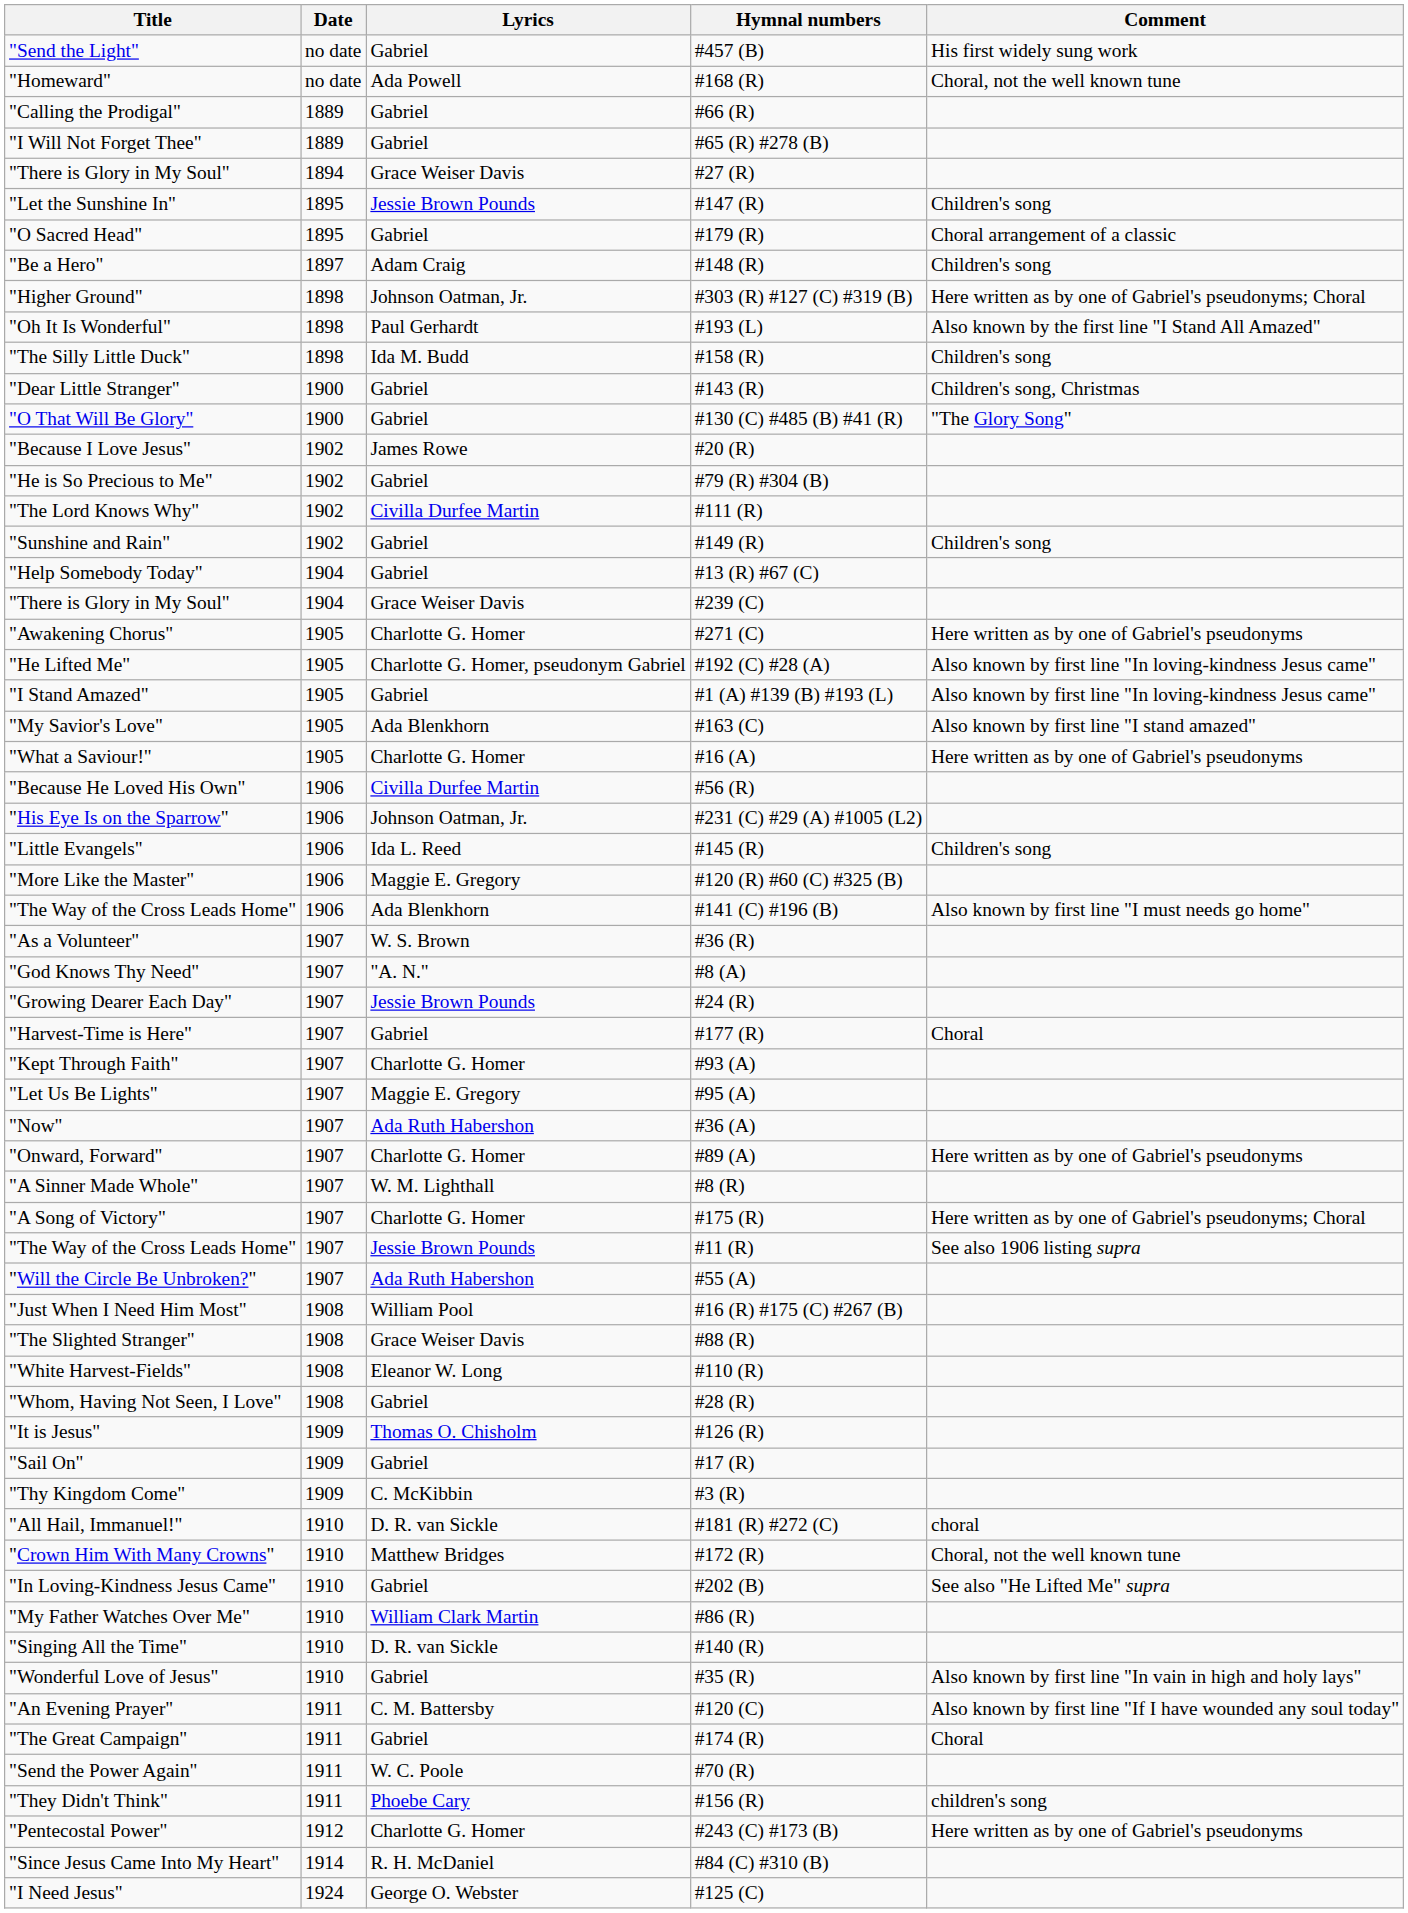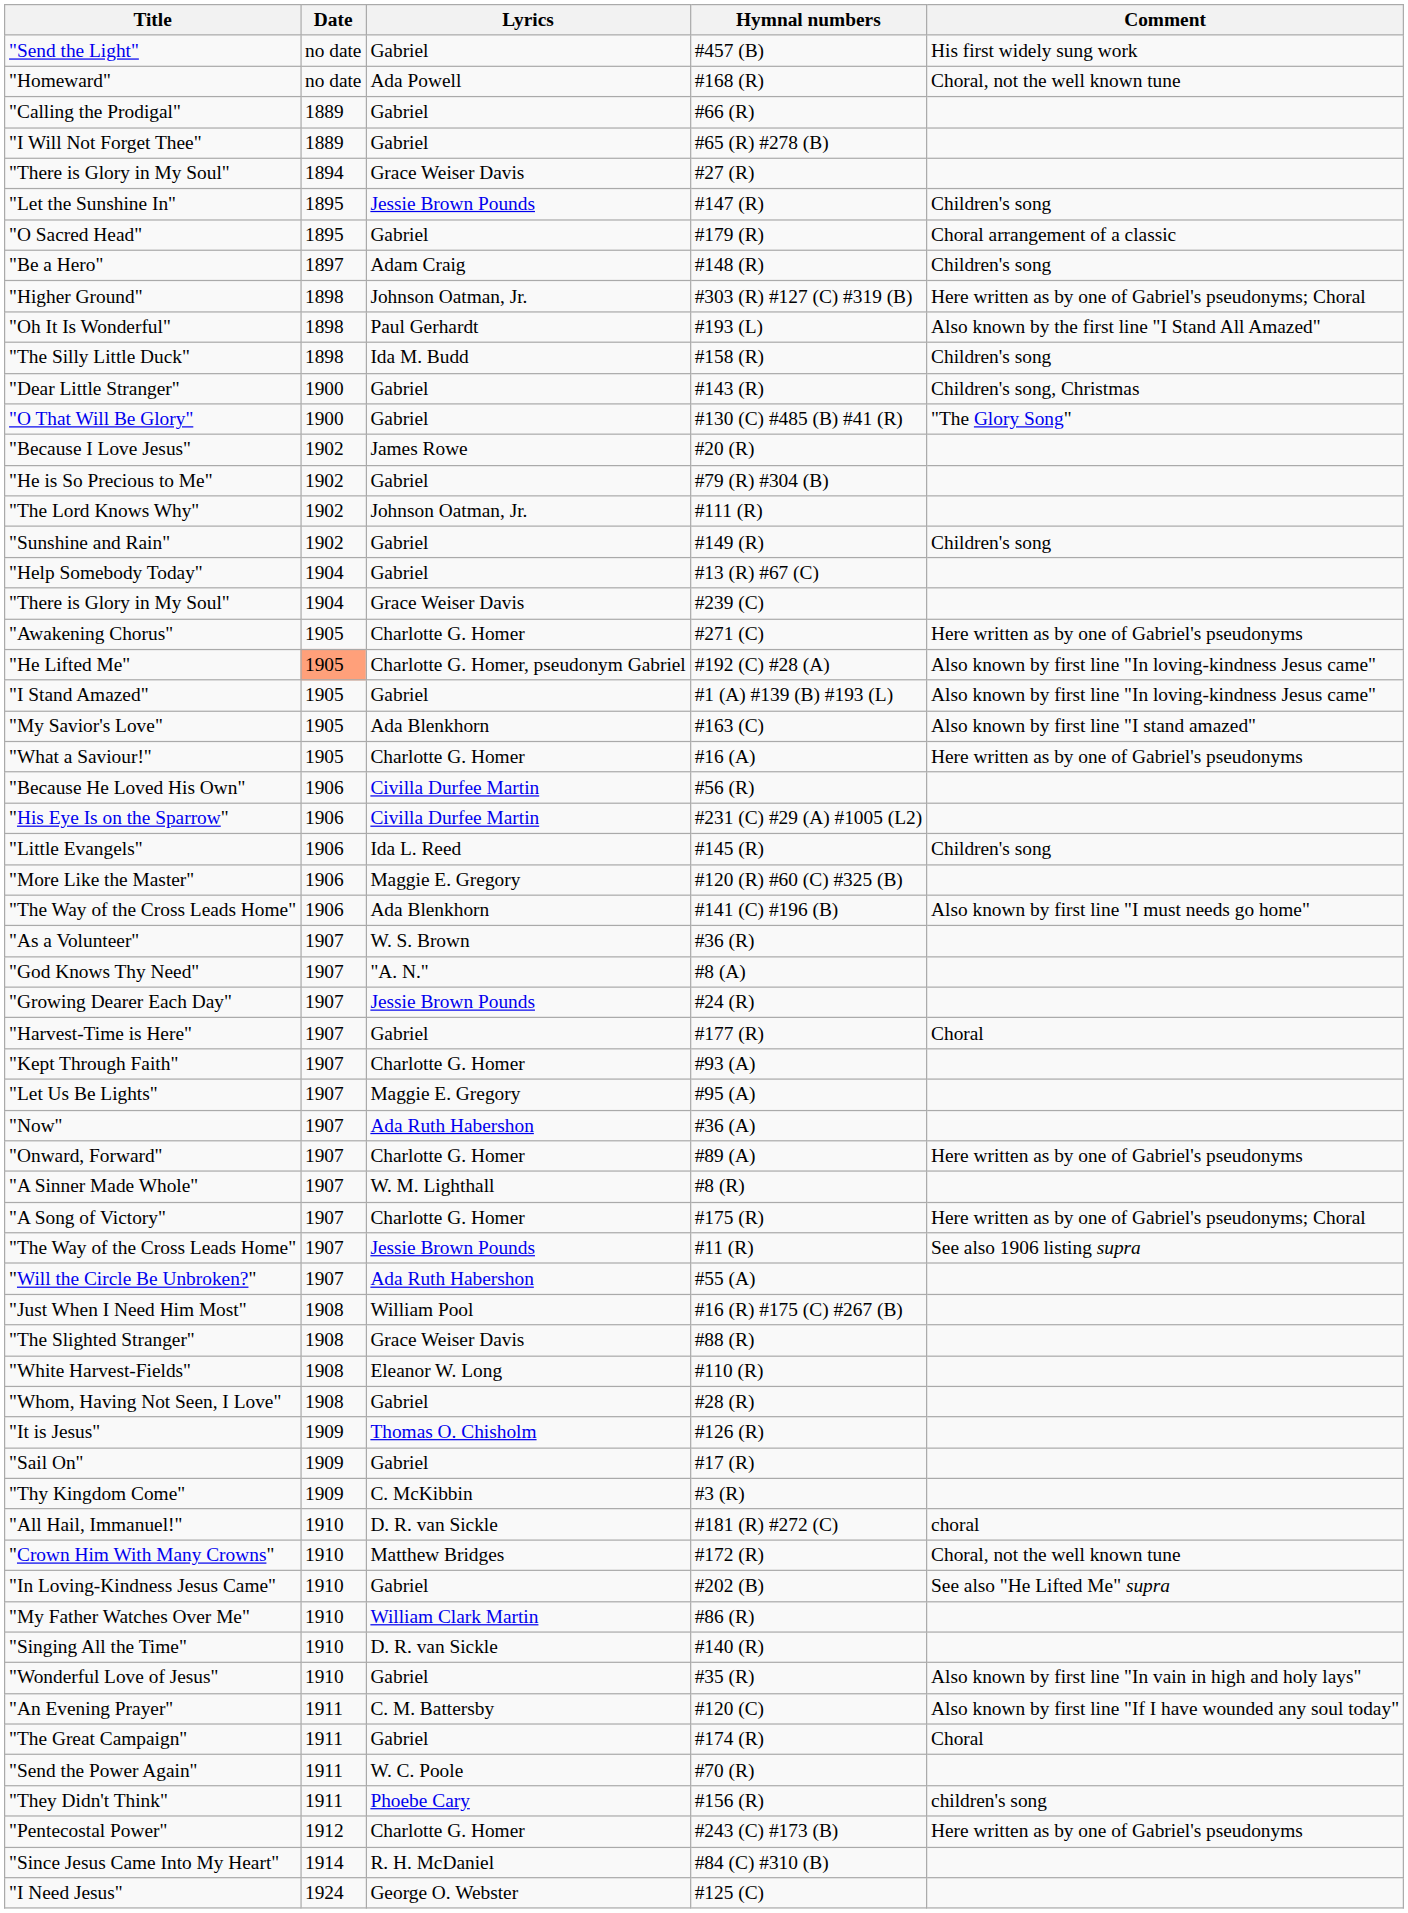 <table class="wikitable">
 <tr>
 <th>Title</th>
 <th>Date</th>
 <th>Lyrics</th>
 <th>Hymnal numbers</th>
 <th>Comment</th>
 </tr>
 <tr>
 <td><a href='#'>"Send the Light"</a></td>
 <td>no date</td>
 <td>Gabriel</td>
 <td>#457 (B)</td>
 <td>His first widely sung work</td>
 </tr>
 <tr>
 <td>"Homeward"</td>
 <td>no date</td>
 <td>Ada Powell</td>
 <td>#168 (R)</td>
 <td>Choral, not the well known tune</td>
 </tr>
 <tr>
 <td>"Calling the Prodigal"</td>
 <td>1889</td>
 <td>Gabriel</td>
 <td>#66 (R)</td>
 <td></td>
 </tr>
 <tr>
 <td>"I Will Not Forget Thee"</td>
 <td>1889</td>
 <td>Gabriel</td>
 <td>#65 (R) #278 (B)</td>
 <td></td>
 </tr>
 <tr>
 <td>"There is Glory in My Soul"</td>
 <td>1894</td>
 <td>Grace Weiser Davis</td>
 <td>#27 (R)</td>
 <td></td>
 </tr>
 <tr>
 <td>"Let the Sunshine In"</td>
 <td>1895</td>
 <td><a href='#'>Jessie Brown Pounds</a></td>
 <td>#147 (R)</td>
 <td>Children's song</td>
 </tr>
 <tr>
 <td>"O Sacred Head"</td>
 <td>1895</td>
 <td>Gabriel</td>
 <td>#179 (R)</td>
 <td>Choral arrangement of a classic</td>
 </tr>
 <tr>
 <td>"Be a Hero"</td>
 <td>1897</td>
 <td>Adam Craig</td>
 <td>#148 (R)</td>
 <td>Children's song</td>
 </tr>
 <tr>
 <td>"Higher Ground"</td>
 <td>1898</td>
 <td>Johnson Oatman, Jr.</td>
 <td>#303 (R) #127 (C) #319 (B)</td>
 <td>Here written as by one of Gabriel's pseudonyms; Choral</td>
 </tr>
 <tr>
 <td>"Oh It Is Wonderful"</td>
 <td>1898</td>
 <td>Paul Gerhardt</td>
 <td>#193 (L)</td>
 <td>Also known by the first line "I Stand All Amazed"</td>
 </tr>
 <tr>
 <td>"The Silly Little Duck"</td>
 <td>1898</td>
 <td>Ida M. Budd</td>
 <td>#158 (R)</td>
 <td>Children's song</td>
 </tr>
 <tr>
 <td>"Dear Little Stranger"</td>
 <td>1900</td>
 <td>Gabriel</td>
 <td>#143 (R)</td>
 <td>Children's song, Christmas</td>
 </tr>
 <tr>
 <td><a href='#'>"O That Will Be Glory"</a></td>
 <td>1900</td>
 <td>Gabriel</td>
 <td>#130 (C) #485 (B) #41 (R)</td>
 <td>"The <a href='#'>Glory Song</a>"</td>
 </tr>
 <tr>
 <td>"Because I Love Jesus"</td>
 <td>1902</td>
 <td>James Rowe</td>
 <td>#20 (R)</td>
 <td></td>
 </tr>
 <tr>
 <td>"He is So Precious to Me"</td>
 <td>1902</td>
 <td>Gabriel</td>
 <td>#79 (R) #304 (B)</td>
 <td></td>
 </tr>
 <tr>
 <td>"The Lord Knows Why"</td>
 <td>1902</td>
-<td><a href='#'>Civilla Durfee Martin</a></td>
+<td>Johnson Oatman, Jr.</td>
 <td>#111 (R)</td>
 <td></td>
 </tr>
 <tr>
 <td>"Sunshine and Rain"</td>
 <td>1902</td>
 <td>Gabriel</td>
 <td>#149 (R)</td>
 <td>Children's song</td>
 </tr>
 <tr>
 <td>"Help Somebody Today"</td>
 <td>1904</td>
 <td>Gabriel</td>
 <td>#13 (R) #67 (C)</td>
 <td></td>
 </tr>
 <tr>
 <td>"There is Glory in My Soul"</td>
 <td>1904</td>
 <td>Grace Weiser Davis</td>
 <td>#239 (C)</td>
 <td></td>
 </tr>
 <tr>
 <td>"Awakening Chorus"</td>
 <td>1905</td>
 <td>Charlotte G. Homer</td>
 <td>#271 (C)</td>
 <td>Here written as by one of Gabriel's pseudonyms</td>
 </tr>
 <tr>
 <td>"He Lifted Me"</td>
-<td>1905</td>
+<td style="background: lightsalmon;">1905</td>
 <td>Charlotte G. Homer, pseudonym Gabriel</td>
 <td>#192 (C) #28 (A)</td>
 <td>Also known by first line "In loving-kindness Jesus came"</td>
 </tr>
 <tr>
 <td>"I Stand Amazed"</td>
 <td>1905</td>
 <td>Gabriel</td>
 <td>#1 (A) #139 (B) #193 (L)</td>
 <td>Also known by first line "In loving-kindness Jesus came"</td>
 </tr>
 <tr>
 <td>"My Savior's Love"</td>
 <td>1905</td>
 <td>Ada Blenkhorn</td>
 <td>#163 (C)</td>
 <td>Also known by first line "I stand amazed"</td>
 </tr>
 <tr>
 <td>"What a Saviour!"</td>
 <td>1905</td>
 <td>Charlotte G. Homer</td>
 <td>#16 (A)</td>
 <td>Here written as by one of Gabriel's pseudonyms</td>
 </tr>
 <tr>
 <td>"Because He Loved His Own"</td>
 <td>1906</td>
 <td><a href='#'>Civilla Durfee Martin</a></td>
 <td>#56 (R)</td>
 <td></td>
 </tr>
 <tr>
 <td>"<a href='#'>His Eye Is on the Sparrow</a>"</td>
 <td>1906</td>
-<td>Johnson Oatman, Jr.</td>
+<td><a href='#'>Civilla Durfee Martin</a></td>
 <td>#231 (C) #29 (A) #1005 (L2)</td>
 <td></td>
 </tr>
 <tr>
 <td>"Little Evangels"</td>
 <td>1906</td>
 <td>Ida L. Reed</td>
 <td>#145 (R)</td>
 <td>Children's song</td>
 </tr>
 <tr>
 <td>"More Like the Master"</td>
 <td>1906</td>
 <td>Maggie E. Gregory</td>
 <td>#120 (R) #60 (C) #325 (B)</td>
 <td></td>
 </tr>
 <tr>
 <td>"The Way of the Cross Leads Home"</td>
 <td>1906</td>
 <td>Ada Blenkhorn</td>
 <td>#141 (C) #196 (B)</td>
 <td>Also known by first line "I must needs go home"</td>
 </tr>
 <tr>
 <td>"As a Volunteer"</td>
 <td>1907</td>
 <td>W. S. Brown</td>
 <td>#36 (R)</td>
 <td></td>
 </tr>
 <tr>
 <td>"God Knows Thy Need"</td>
 <td>1907</td>
 <td>"A. N."</td>
 <td>#8 (A)</td>
 <td></td>
 </tr>
 <tr>
 <td>"Growing Dearer Each Day"</td>
 <td>1907</td>
 <td><a href='#'>Jessie Brown Pounds</a></td>
 <td>#24 (R)</td>
 <td></td>
 </tr>
 <tr>
 <td>"Harvest-Time is Here"</td>
 <td>1907</td>
 <td>Gabriel</td>
 <td>#177 (R)</td>
 <td>Choral</td>
 </tr>
 <tr>
 <td>"Kept Through Faith"</td>
 <td>1907</td>
 <td>Charlotte G. Homer</td>
 <td>#93 (A)</td>
 <td></td>
 </tr>
 <tr>
 <td>"Let Us Be Lights"</td>
 <td>1907</td>
 <td>Maggie E. Gregory</td>
 <td>#95 (A)</td>
 <td></td>
 </tr>
 <tr>
 <td>"Now"</td>
 <td>1907</td>
 <td><a href='#'>Ada Ruth Habershon</a></td>
 <td>#36 (A)</td>
 <td></td>
 </tr>
 <tr>
 <td>"Onward, Forward"</td>
 <td>1907</td>
 <td>Charlotte G. Homer</td>
 <td>#89 (A)</td>
 <td>Here written as by one of Gabriel's pseudonyms</td>
 </tr>
 <tr>
 <td>"A Sinner Made Whole"</td>
 <td>1907</td>
 <td>W. M. Lighthall</td>
 <td>#8 (R)</td>
 <td></td>
 </tr>
 <tr>
 <td>"A Song of Victory"</td>
 <td>1907</td>
 <td>Charlotte G. Homer</td>
 <td>#175 (R)</td>
 <td>Here written as by one of Gabriel's pseudonyms; Choral</td>
 </tr>
 <tr>
 <td>"The Way of the Cross Leads Home"</td>
 <td>1907</td>
 <td><a href='#'>Jessie Brown Pounds</a></td>
 <td>#11 (R)</td>
 <td>See also 1906 listing <em>supra</em></td>
 </tr>
 <tr>
 <td>"<a href='#'>Will the Circle Be Unbroken?</a>"</td>
 <td>1907</td>
 <td><a href='#'>Ada Ruth Habershon</a></td>
 <td>#55 (A)</td>
 <td></td>
 </tr>
 <tr>
 <td>"Just When I Need Him Most"</td>
 <td>1908</td>
 <td>William Pool</td>
 <td>#16 (R) #175 (C) #267 (B)</td>
 <td></td>
 </tr>
 <tr>
 <td>"The Slighted Stranger"</td>
 <td>1908</td>
 <td>Grace Weiser Davis</td>
 <td>#88 (R)</td>
 <td></td>
 </tr>
 <tr>
 <td>"White Harvest-Fields"</td>
 <td>1908</td>
 <td>Eleanor W. Long</td>
 <td>#110 (R)</td>
 <td></td>
 </tr>
 <tr>
 <td>"Whom, Having Not Seen, I Love"</td>
 <td>1908</td>
 <td>Gabriel</td>
 <td>#28 (R)</td>
 <td></td>
 </tr>
 <tr>
 <td>"It is Jesus"</td>
 <td>1909</td>
 <td><a href='#'>Thomas O. Chisholm</a></td>
 <td>#126 (R)</td>
 <td></td>
 </tr>
 <tr>
 <td>"Sail On"</td>
 <td>1909</td>
 <td>Gabriel</td>
 <td>#17 (R)</td>
 <td></td>
 </tr>
 <tr>
 <td>"Thy Kingdom Come"</td>
 <td>1909</td>
 <td>C. McKibbin</td>
 <td>#3 (R)</td>
 <td></td>
 </tr>
 <tr>
 <td>"All Hail, Immanuel!"</td>
 <td>1910</td>
 <td>D. R. van Sickle</td>
 <td>#181 (R) #272 (C)</td>
 <td>choral</td>
 </tr>
 <tr>
 <td>"<a href='#'>Crown Him With Many Crowns</a>"</td>
 <td>1910</td>
 <td>Matthew Bridges</td>
 <td>#172 (R)</td>
 <td>Choral, not the well known tune</td>
 </tr>
 <tr>
 <td>"In Loving-Kindness Jesus Came"</td>
 <td>1910</td>
 <td>Gabriel</td>
 <td>#202 (B)</td>
 <td>See also "He Lifted Me" <em>supra</em></td>
 </tr>
 <tr>
 <td>"My Father Watches Over Me"</td>
 <td>1910</td>
 <td><a href='#'>William Clark Martin</a></td>
 <td>#86 (R)</td>
 <td></td>
 </tr>
 <tr>
 <td>"Singing All the Time"</td>
 <td>1910</td>
 <td>D. R. van Sickle</td>
 <td>#140 (R)</td>
 <td></td>
 </tr>
 <tr>
 <td>"Wonderful Love of Jesus"</td>
 <td>1910</td>
 <td>Gabriel</td>
 <td>#35 (R)</td>
 <td>Also known by first line "In vain in high and holy lays"</td>
 </tr>
 <tr>
 <td>"An Evening Prayer"</td>
 <td>1911</td>
 <td>C. M. Battersby</td>
 <td>#120 (C)</td>
 <td>Also known by first line "If I have wounded any soul today"</td>
 </tr>
 <tr>
 <td>"The Great Campaign"</td>
 <td>1911</td>
 <td>Gabriel</td>
 <td>#174 (R)</td>
 <td>Choral</td>
 </tr>
 <tr>
 <td>"Send the Power Again"</td>
 <td>1911</td>
 <td>W. C. Poole</td>
 <td>#70 (R)</td>
 <td></td>
 </tr>
 <tr>
 <td>"They Didn't Think"</td>
 <td>1911</td>
 <td><a href='#'>Phoebe Cary</a></td>
 <td>#156 (R)</td>
 <td>children's song</td>
 </tr>
 <tr>
 <td>"Pentecostal Power"</td>
 <td>1912</td>
 <td>Charlotte G. Homer</td>
 <td>#243 (C) #173 (B)</td>
 <td>Here written as by one of Gabriel's pseudonyms</td>
 </tr>
 <tr>
 <td>"Since Jesus Came Into My Heart"</td>
 <td>1914</td>
 <td>R. H. McDaniel</td>
 <td>#84 (C) #310 (B)</td>
 <td></td>
 </tr>
 <tr>
 <td>"I Need Jesus"</td>
 <td>1924</td>
 <td>George O. Webster</td>
 <td>#125 (C)</td>
 <td></td>
 </tr>
 </table>
